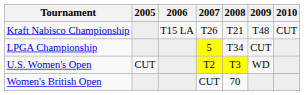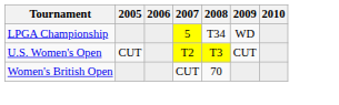 <table class="wikitable" style="font-size:95%;text-align:center;">
 <tr>
 <th>Tournament</th>
 <th>2005</th>
 <th>2006</th>
 <th>2007</th>
 <th>2008</th>
 <th>2009</th>
 <th>2010</th>
 </tr>
 <tr>
-<td align=left><a href='#'>Kraft Nabisco Championship</a></td>
-<td style="background:#eeeeee;"></td>
-<td>T15 <span>LA</span></td>
-<td>T26</td>
-<td>T21</td>
-<td>T48</td>
-<td>CUT</td>
-</tr>
-<tr>
 <td align=left><a href='#'>LPGA Championship</a></td>
 <td style="background:#eeeeee;"></td>
 <td style="background:#eeeeee;"></td>
 <td style="background:yellow;">5</td>
 <td>T34</td>
-<td>CUT</td>
+<td>WD</td>
 <td style="background:#eeeeee;"></td>
 </tr>
 <tr>
 <td align=left><a href='#'>U.S. Women's Open</a></td>
 <td>CUT</td>
 <td style="background:#eeeeee;"></td>
 <td style="background:yellow;">T2</td>
 <td style="background:yellow;">T3</td>
-<td>WD</td>
+<td>CUT</td>
 <td style="background:#eeeeee;"></td>
 </tr>
 <tr>
 <td align=left><a href='#'>Women's British Open</a></td>
 <td style="background:#eeeeee;"></td>
 <td style="background:#eeeeee;"></td>
 <td>CUT</td>
 <td>70</td>
 <td style="background:#eeeeee;"></td>
 <td style="background:#eeeeee;"></td>
 </tr>
 </table>
